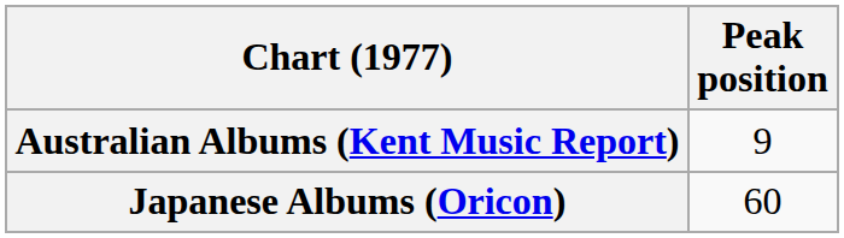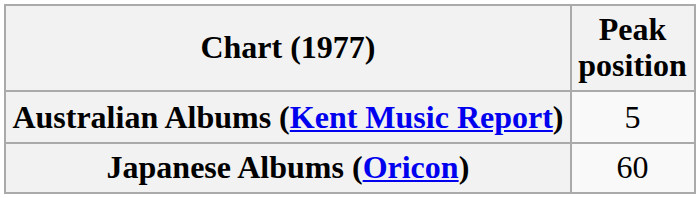 <table class="wikitable sortable plainrowheaders" style="text-align:center">
 <tr>
 <th scope="col">Chart (1977)</th>
 <th scope="col">Peak<br> position</th>
 </tr>
 <tr>
 <th scope="row">Australian Albums (<a href='#'>Kent Music Report</a>)</th>
-<td align="center">9</td>
+<td align="center">5</td>
 </tr>
 <tr>
 </tr>
 <tr>
 <th scope="row">Japanese Albums (<a href='#'>Oricon</a>)</th>
 <td align="center">60</td>
 </tr>
 <tr>
 </tr>
 </table>
